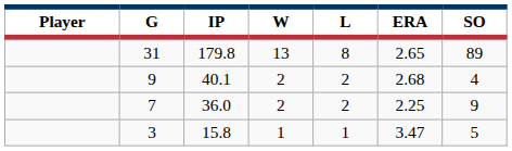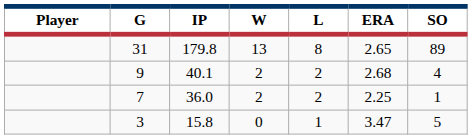 <table class="wikitable sortable">
 <tr>
 <th style="background:#FFFFFF; border-top:#023465 5px solid; border-bottom:#ba313c 5px solid;" width="16%">Player</th>
 <th style="background:#FFFFFF; border-top:#023465 5px solid; border-bottom:#ba313c 5px solid;" width="9%">G</th>
 <th style="background:#FFFFFF; border-top:#023465 5px solid; border-bottom:#ba313c 5px solid;" width="9%">IP</th>
 <th style="background:#FFFFFF; border-top:#023465 5px solid; border-bottom:#ba313c 5px solid;" width="9%">W</th>
 <th style="background:#FFFFFF; border-top:#023465 5px solid; border-bottom:#ba313c 5px solid;" width="9%">L</th>
 <th style="background:#FFFFFF; border-top:#023465 5px solid; border-bottom:#ba313c 5px solid;" width="9%">ERA</th>
 <th style="background:#FFFFFF; border-top:#023465 5px solid; border-bottom:#ba313c 5px solid;" width="9%">SO</th>
 </tr>
 <tr align="center">
 <td></td>
 <td>31</td>
 <td>179.8</td>
 <td>13</td>
 <td>8</td>
 <td>2.65</td>
 <td>89</td>
 </tr>
 <tr align="center">
 <td></td>
 <td>9</td>
 <td>40.1</td>
 <td>2</td>
 <td>2</td>
 <td>2.68</td>
 <td>4</td>
 </tr>
 <tr align="center">
 <td></td>
 <td>7</td>
 <td>36.0</td>
 <td>2</td>
 <td>2</td>
 <td>2.25</td>
-<td>9</td>
+<td>1</td>
 </tr>
 <tr align="center">
 <td></td>
 <td>3</td>
 <td>15.8</td>
-<td>1</td>
+<td>0</td>
 <td>1</td>
 <td>3.47</td>
 <td>5</td>
 </tr>
 </table>
